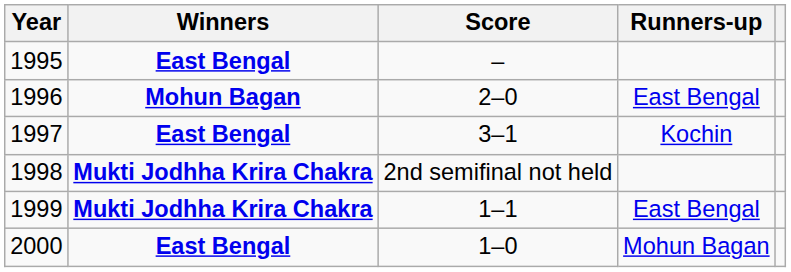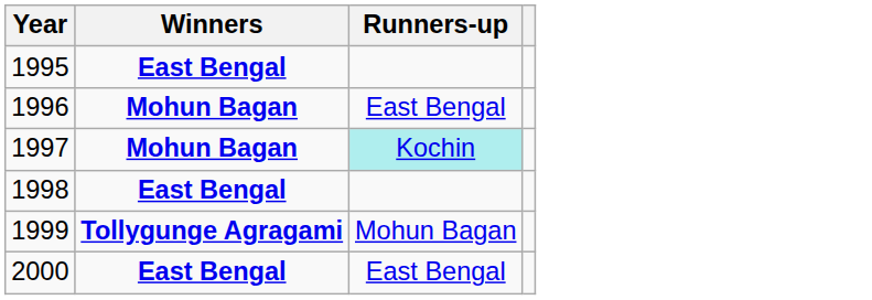 <table class="wikitable" style="text-align:center;">
 <tr>
 <th scope="col">Year</th>
 <th scope="col">Winners</th>
-<th scope="col">Score</th>
 <th scope="col">Runners-up</th>
 <th scope="col"></th>
 </tr>
 <tr>
 <td>1995</td>
 <td><strong><a href='#'>East Bengal</a></strong></td>
-<td>–</td>
 <td></td>
 <td></td>
 </tr>
 <tr>
 <td>1996</td>
 <td><strong><a href='#'>Mohun Bagan</a></strong></td>
-<td>2–0</td>
 <td><a href='#'>East Bengal</a></td>
 <td></td>
 </tr>
 <tr>
 <td>1997</td>
-<td><strong><a href='#'>East Bengal</a></strong></td>
-<td>3–1</td>
-<td><a href='#'>Kochin</a></td>
+<td><strong><a href='#'>Mohun Bagan</a></strong></td>
+<td style="background: paleturquoise;"><a href='#'>Kochin</a></td>
 <td></td>
 </tr>
 <tr>
 <td>1998</td>
-<td> <strong><a href='#'>Mukti Jodhha Krira Chakra</a></strong></td>
-<td>2nd semifinal not held</td>
+<td><strong><a href='#'>East Bengal</a></strong></td>
 <td></td>
 <td></td>
 </tr>
 <tr>
 <td>1999</td>
-<td> <strong><a href='#'>Mukti Jodhha Krira Chakra</a></strong></td>
-<td>1–1 </td>
-<td><a href='#'>East Bengal</a></td>
+<td><strong><a href='#'>Tollygunge Agragami</a></strong></td>
+<td><a href='#'>Mohun Bagan</a></td>
 <td></td>
 </tr>
 <tr>
 <td>2000</td>
 <td><strong><a href='#'>East Bengal</a></strong></td>
-<td>1–0</td>
-<td><a href='#'>Mohun Bagan</a></td>
+<td><a href='#'>East Bengal</a></td>
 <td></td>
 </tr>
 </table>
